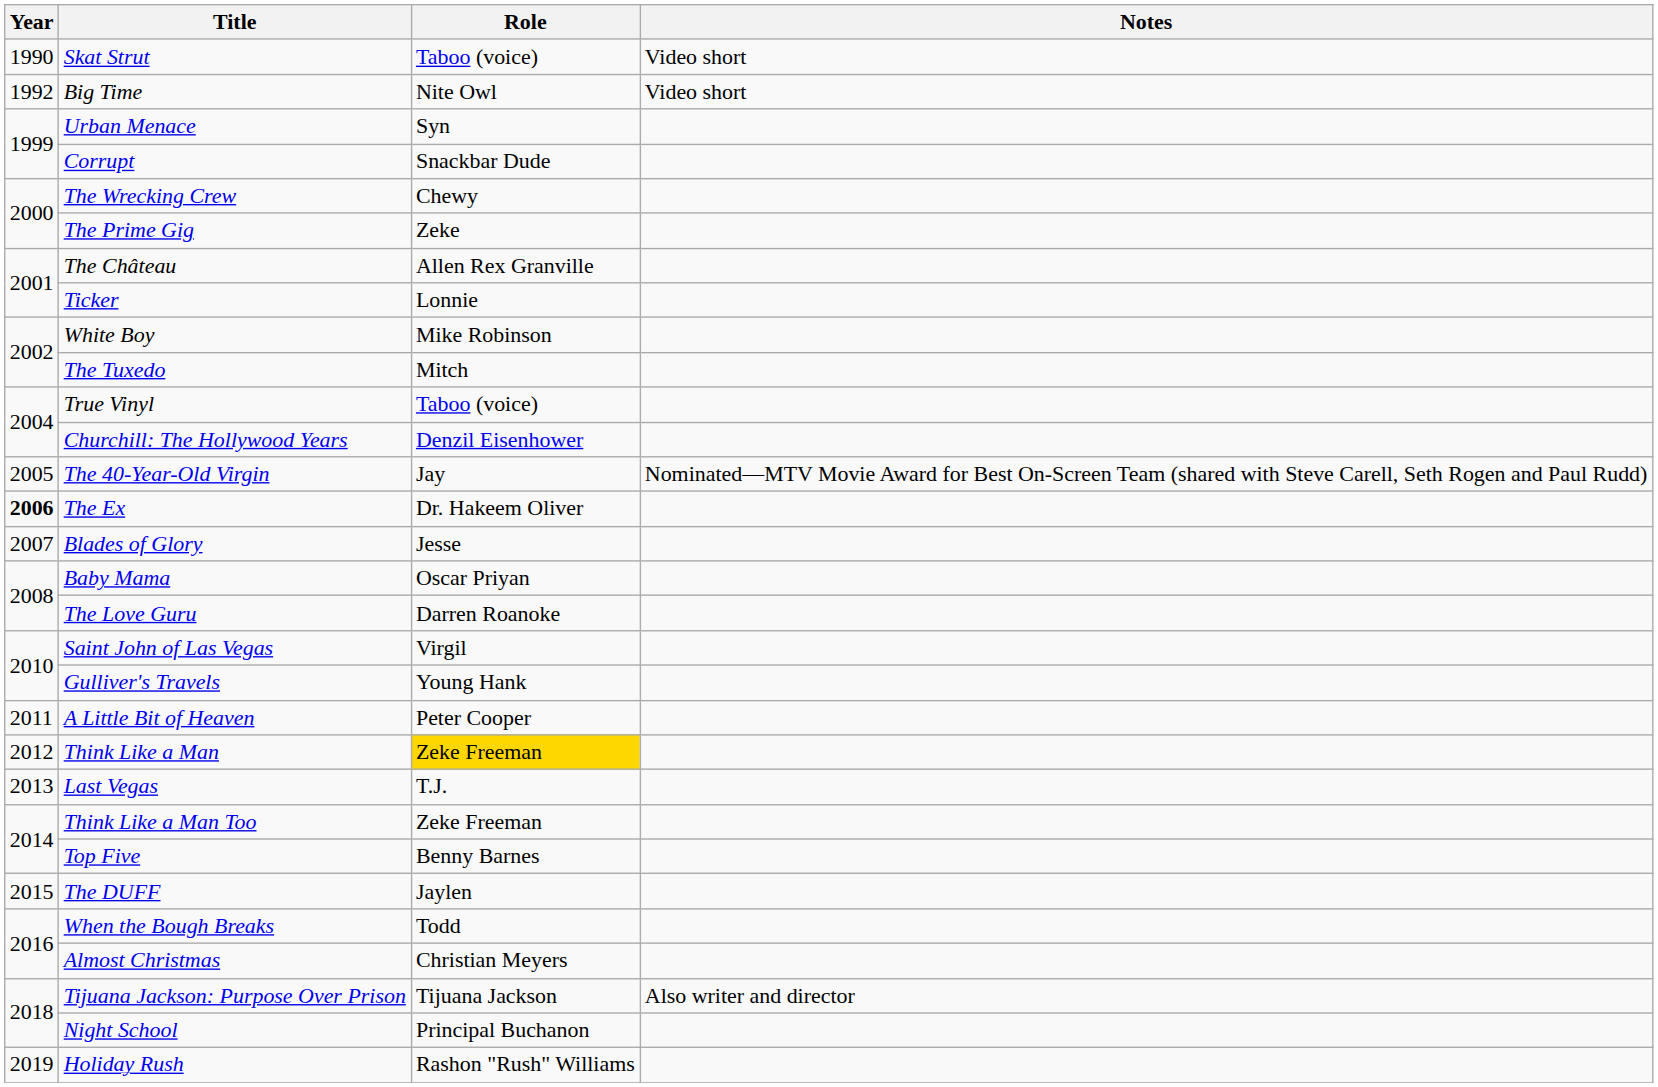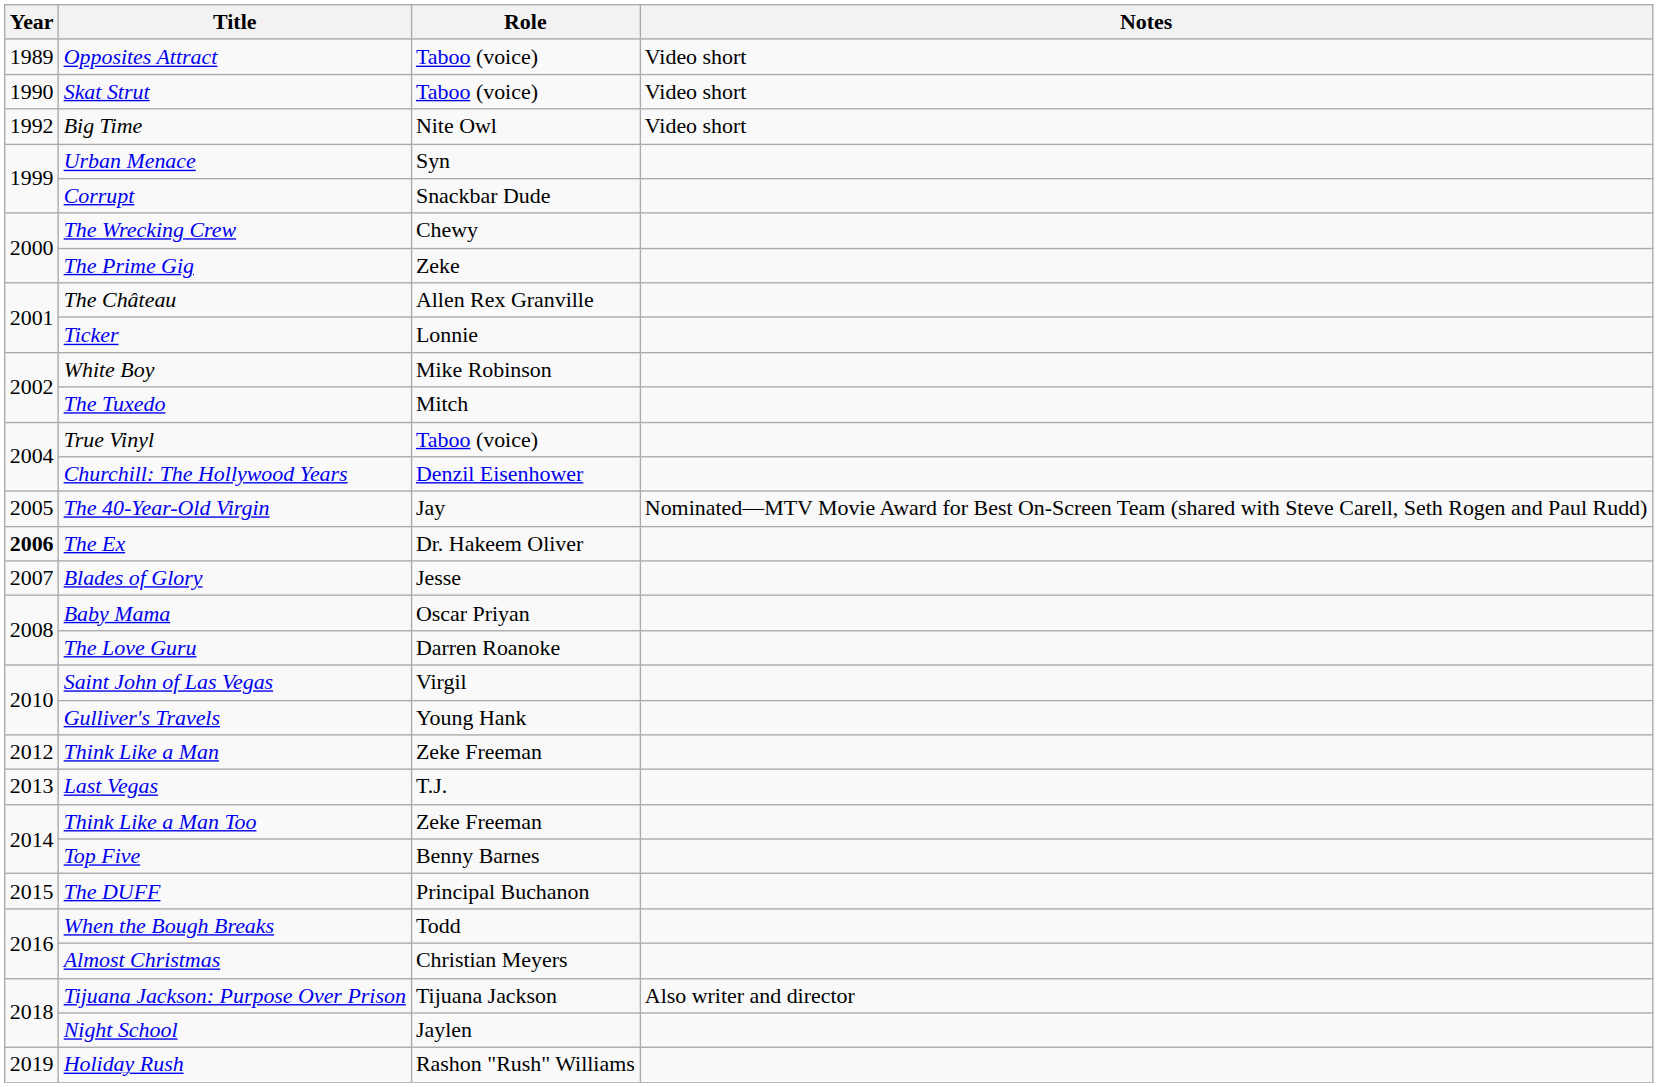 <table class="wikitable sortable">
 <tr>
 <th>Year</th>
 <th>Title</th>
 <th>Role</th>
 <th>Notes</th>
+</tr>
+<tr>
+<td rowspan="1">1989</td>
+<td><em><a href='#'>Opposites Attract</a></em></td>
+<td><a href='#'>Taboo</a> (voice)</td>
+<td>Video short</td>
 </tr>
 <tr>
 <td rowspan="1">1990</td>
 <td><em><a href='#'>Skat Strut</a></em></td>
 <td><a href='#'>Taboo</a> (voice)</td>
 <td>Video short</td>
 </tr>
 <tr>
 <td rowspan="1">1992</td>
 <td><em>Big Time</em></td>
 <td>Nite Owl</td>
 <td>Video short</td>
 </tr>
 <tr>
 <td rowspan="2">1999</td>
 <td><em><a href='#'>Urban Menace</a></em></td>
 <td>Syn</td>
 <td></td>
 </tr>
 <tr>
 <td><em><a href='#'>Corrupt</a></em></td>
 <td>Snackbar Dude</td>
 <td></td>
 </tr>
 <tr>
 <td rowspan="2">2000</td>
 <td><em><a href='#'>The Wrecking Crew</a></em></td>
 <td>Chewy</td>
 <td></td>
 </tr>
 <tr>
 <td><em><a href='#'>The Prime Gig</a></em></td>
 <td>Zeke</td>
 <td></td>
 </tr>
 <tr>
 <td rowspan="2">2001</td>
 <td><em>The Château</em></td>
 <td>Allen Rex Granville</td>
 <td></td>
 </tr>
 <tr Too Legit-The MC Hammer Story(2001)>
 <td><em><a href='#'>Ticker</a></em></td>
 <td>Lonnie</td>
 <td></td>
 </tr>
 <tr>
 <td rowspan="2">2002</td>
 <td><em>White Boy</em></td>
 <td>Mike Robinson</td>
 <td></td>
 </tr>
 <tr>
 <td><em><a href='#'>The Tuxedo</a></em></td>
 <td>Mitch</td>
 <td></td>
 </tr>
 <tr>
 <td rowspan="2">2004</td>
 <td><em>True Vinyl</em></td>
 <td><a href='#'>Taboo</a> (voice)</td>
 <td></td>
 </tr>
 <tr>
 <td><em><a href='#'>Churchill: The Hollywood Years</a></em></td>
 <td><a href='#'>Denzil Eisenhower</a></td>
 <td></td>
 </tr>
 <tr>
 <td rowspan="1">2005</td>
 <td><em><a href='#'>The 40-Year-Old Virgin</a></em></td>
 <td>Jay</td>
 <td>Nominated—MTV Movie Award for Best On-Screen Team (shared with Steve Carell, Seth Rogen and Paul Rudd)</td>
 </tr>
 <tr>
 <td rowspan="1"><strong>2006</strong></td>
 <td><em><a href='#'>The Ex</a></em></td>
 <td>Dr. Hakeem Oliver</td>
 <td></td>
 </tr>
 <tr>
 <td rowspan="1">2007</td>
 <td><em><a href='#'>Blades of Glory</a></em></td>
 <td>Jesse</td>
 <td></td>
 </tr>
 <tr>
 <td rowspan="2">2008</td>
 <td><em><a href='#'>Baby Mama</a></em></td>
 <td>Oscar Priyan</td>
 <td></td>
 </tr>
 <tr>
 <td><em><a href='#'>The Love Guru</a></em></td>
 <td>Darren Roanoke</td>
 <td></td>
 </tr>
 <tr>
 <td rowspan="2">2010</td>
 <td><em><a href='#'>Saint John of Las Vegas</a></em></td>
 <td>Virgil</td>
 <td></td>
 </tr>
 <tr>
 <td><em><a href='#'>Gulliver's Travels</a></em></td>
 <td>Young Hank</td>
 <td></td>
 </tr>
 <tr>
-<td rowspan="1">2011</td>
-<td><em> <a href='#'>A Little Bit of Heaven</a></em></td>
-<td>Peter Cooper</td>
-<td></td>
-</tr>
-<tr>
 <td rowspan="1">2012</td>
 <td><em><a href='#'>Think Like a Man</a></em></td>
-<td style="background: gold;">Zeke Freeman</td>
+<td>Zeke Freeman</td>
 <td></td>
 </tr>
 <tr>
 <td rowspan="1">2013</td>
 <td><em><a href='#'>Last Vegas</a></em></td>
 <td>T.J.</td>
 <td></td>
 </tr>
 <tr>
 <td rowspan="2">2014</td>
 <td><em><a href='#'>Think Like a Man Too</a></em></td>
 <td>Zeke Freeman</td>
 <td></td>
 </tr>
 <tr>
 <td><em><a href='#'>Top Five</a></em></td>
 <td>Benny Barnes</td>
 <td></td>
 </tr>
 <tr>
 <td rowspan="1">2015</td>
 <td><em><a href='#'>The DUFF</a></em></td>
-<td>Jaylen</td>
+<td>Principal Buchanon</td>
 <td></td>
 </tr>
 <tr>
 <td rowspan="2">2016</td>
 <td><em><a href='#'>When the Bough Breaks</a></em></td>
 <td>Todd</td>
 <td></td>
 </tr>
 <tr>
 <td><em><a href='#'>Almost Christmas</a></em></td>
 <td>Christian Meyers</td>
 <td></td>
 </tr>
 <tr>
 <td rowspan="2">2018</td>
 <td><em><a href='#'>Tijuana Jackson: Purpose Over Prison</a></em></td>
 <td>Tijuana Jackson</td>
 <td>Also writer and director</td>
 </tr>
 <tr>
 <td><em><a href='#'>Night School</a></em></td>
-<td>Principal Buchanon</td>
+<td>Jaylen</td>
 <td></td>
 </tr>
 <tr>
 <td>2019</td>
 <td><em><a href='#'>Holiday Rush</a></em></td>
 <td>Rashon "Rush" Williams</td>
 <td></td>
 </tr>
 </table>
